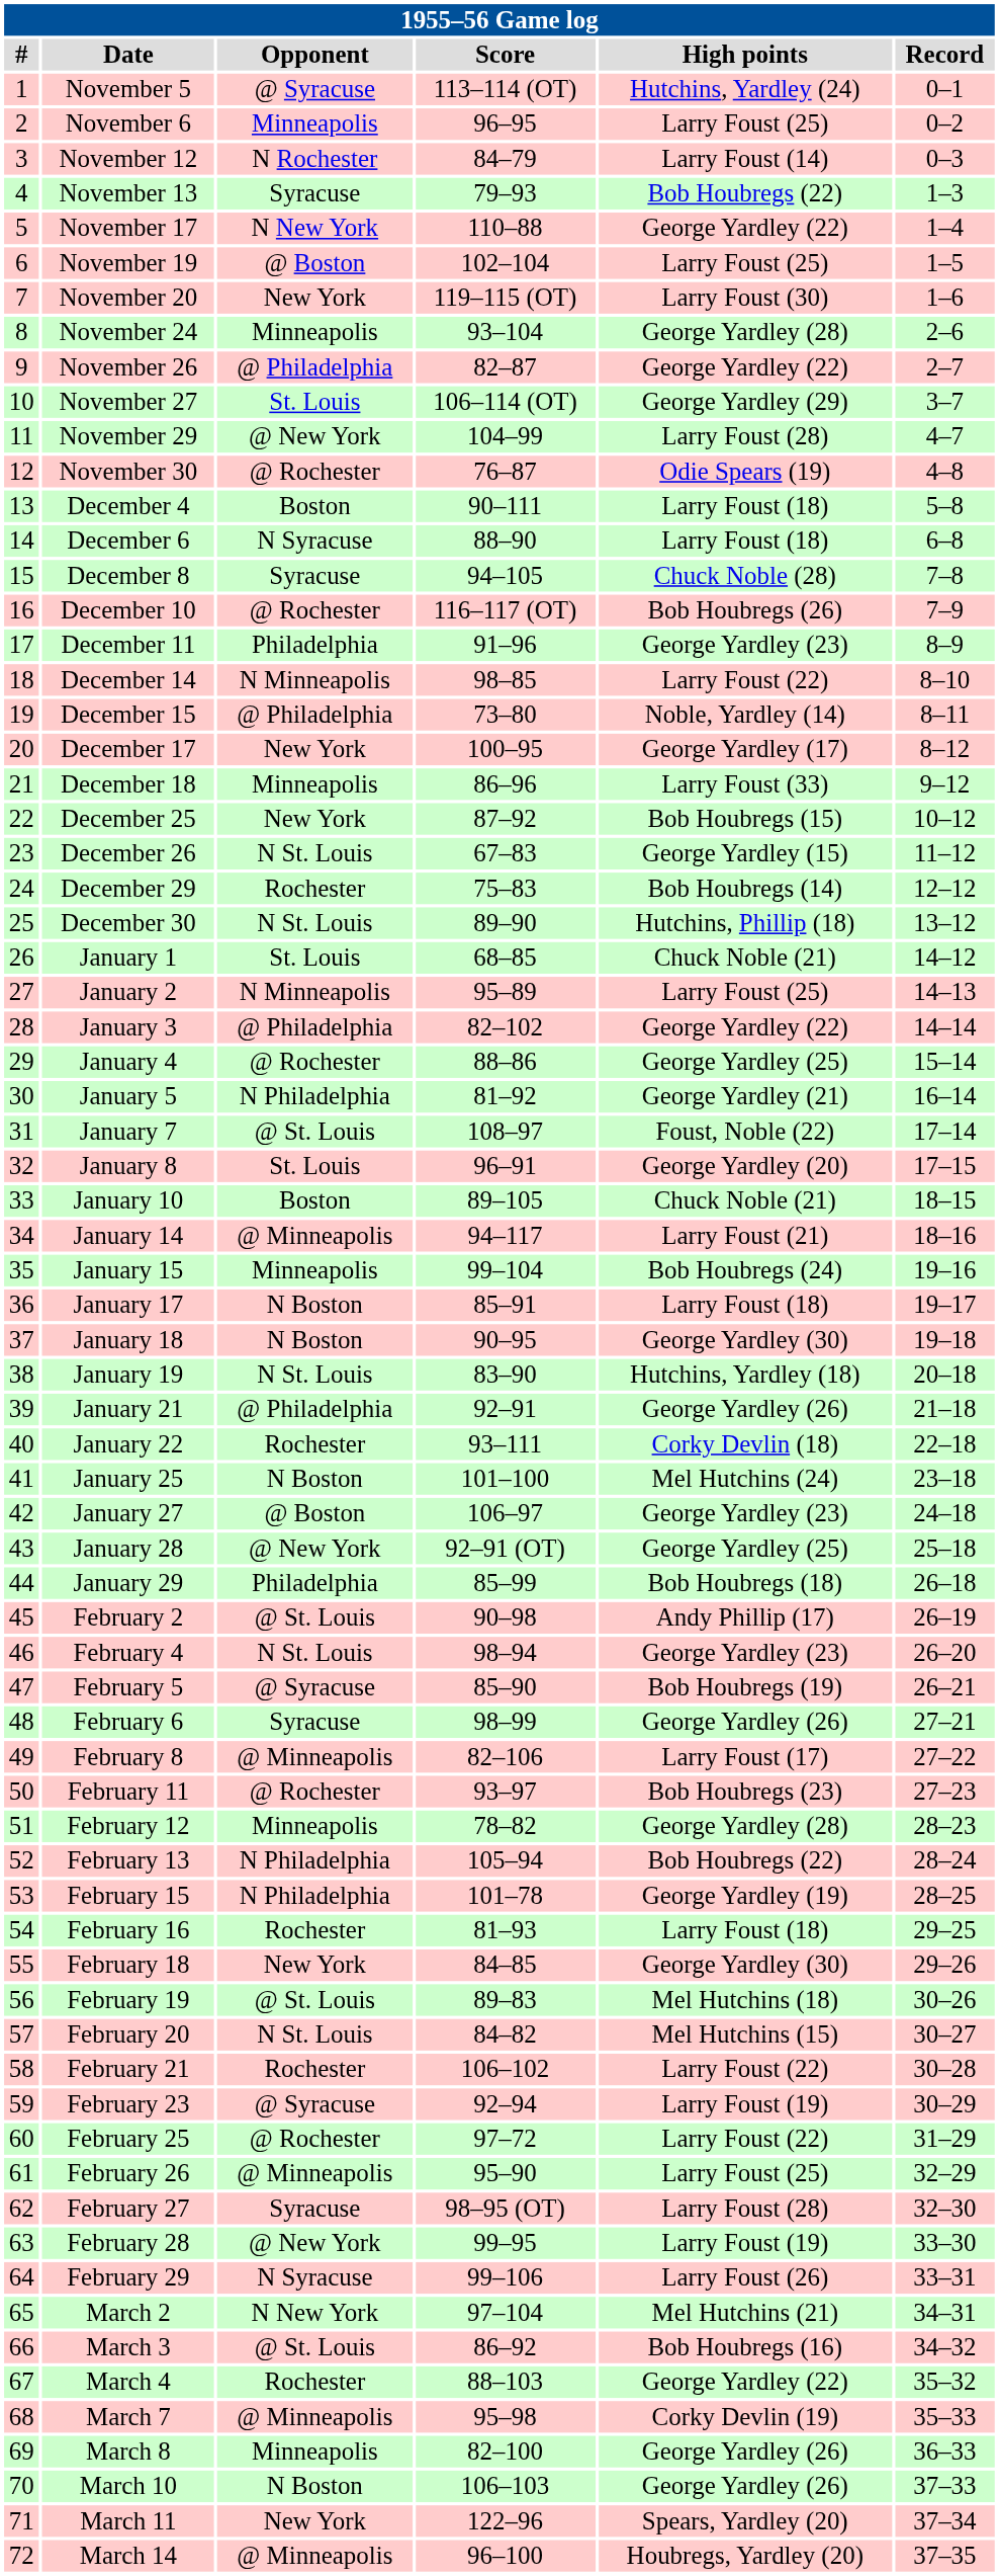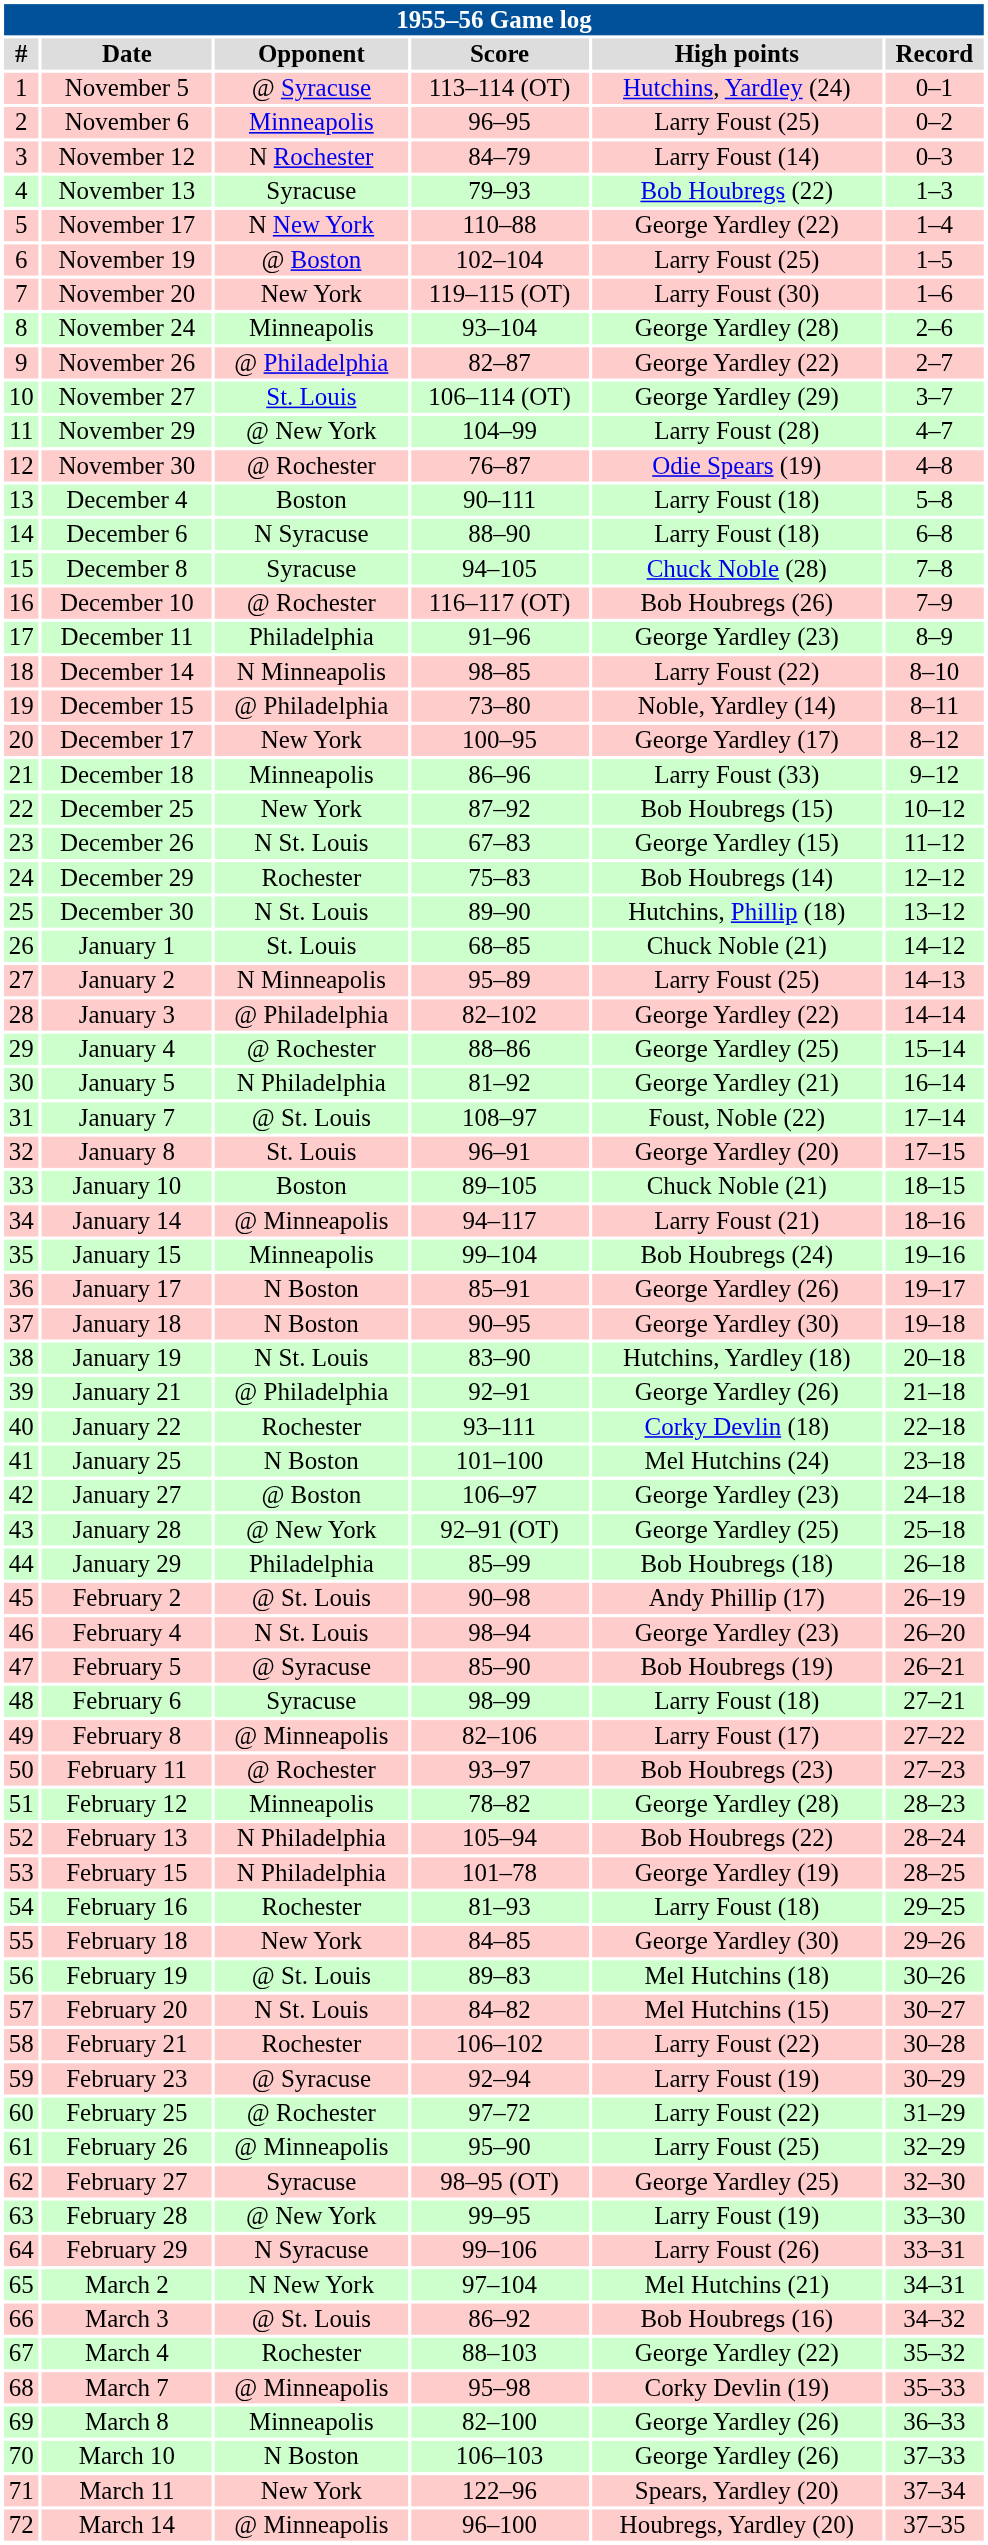 <table class="toccolours collapsible" width=50% style="clear:both; margin:1.5em auto; text-align:center">
 <tr>
 <th colspan=11 style="background:#00519a; color:white;">1955–56 Game log</th>
 </tr>
 <tr align="center" bgcolor="#dddddd">
 <td><strong>#</strong></td>
 <td><strong>Date</strong></td>
 <td><strong>Opponent</strong></td>
 <td><strong>Score</strong></td>
 <td><strong>High points</strong></td>
 <td><strong>Record</strong></td>
 </tr>
 <tr align="center" bgcolor="ffcccc">
 <td>1</td>
 <td>November 5</td>
 <td>@ <a href='#'>Syracuse</a></td>
 <td>113–114 (OT)</td>
 <td><a href='#'>Hutchins</a>, <a href='#'>Yardley</a> (24)</td>
 <td>0–1</td>
 </tr>
 <tr align="center" bgcolor="ffcccc">
 <td>2</td>
 <td>November 6</td>
 <td><a href='#'>Minneapolis</a></td>
 <td>96–95</td>
 <td>Larry Foust (25)</td>
 <td>0–2</td>
 </tr>
 <tr align="center" bgcolor="ffcccc">
 <td>3</td>
 <td>November 12</td>
 <td>N <a href='#'>Rochester</a></td>
 <td>84–79</td>
 <td>Larry Foust (14)</td>
 <td>0–3</td>
 </tr>
 <tr align="center" bgcolor="ccffcc">
 <td>4</td>
 <td>November 13</td>
 <td>Syracuse</td>
 <td>79–93</td>
 <td><a href='#'>Bob Houbregs</a> (22)</td>
 <td>1–3</td>
 </tr>
 <tr align="center" bgcolor="ffcccc">
 <td>5</td>
 <td>November 17</td>
 <td>N <a href='#'>New York</a></td>
 <td>110–88</td>
 <td>George Yardley (22)</td>
 <td>1–4</td>
 </tr>
 <tr align="center" bgcolor="ffcccc">
 <td>6</td>
 <td>November 19</td>
 <td>@ <a href='#'>Boston</a></td>
 <td>102–104</td>
 <td>Larry Foust (25)</td>
 <td>1–5</td>
 </tr>
 <tr align="center" bgcolor="ffcccc">
 <td>7</td>
 <td>November 20</td>
 <td>New York</td>
 <td>119–115 (OT)</td>
 <td>Larry Foust (30)</td>
 <td>1–6</td>
 </tr>
 <tr align="center" bgcolor="ccffcc">
 <td>8</td>
 <td>November 24</td>
 <td>Minneapolis</td>
 <td>93–104</td>
 <td>George Yardley (28)</td>
 <td>2–6</td>
 </tr>
 <tr align="center" bgcolor="ffcccc">
 <td>9</td>
 <td>November 26</td>
 <td>@ <a href='#'>Philadelphia</a></td>
 <td>82–87</td>
 <td>George Yardley (22)</td>
 <td>2–7</td>
 </tr>
 <tr align="center" bgcolor="ccffcc">
 <td>10</td>
 <td>November 27</td>
 <td><a href='#'>St. Louis</a></td>
 <td>106–114 (OT)</td>
 <td>George Yardley (29)</td>
 <td>3–7</td>
 </tr>
 <tr align="center" bgcolor="ccffcc">
 <td>11</td>
 <td>November 29</td>
 <td>@ New York</td>
 <td>104–99</td>
 <td>Larry Foust (28)</td>
 <td>4–7</td>
 </tr>
 <tr align="center" bgcolor="ffcccc">
 <td>12</td>
 <td>November 30</td>
 <td>@ Rochester</td>
 <td>76–87</td>
 <td><a href='#'>Odie Spears</a> (19)</td>
 <td>4–8</td>
 </tr>
 <tr align="center" bgcolor="ccffcc">
 <td>13</td>
 <td>December 4</td>
 <td>Boston</td>
 <td>90–111</td>
 <td>Larry Foust (18)</td>
 <td>5–8</td>
 </tr>
 <tr align="center" bgcolor="ccffcc">
 <td>14</td>
 <td>December 6</td>
 <td>N Syracuse</td>
 <td>88–90</td>
 <td>Larry Foust (18)</td>
 <td>6–8</td>
 </tr>
 <tr align="center" bgcolor="ccffcc">
 <td>15</td>
 <td>December 8</td>
 <td>Syracuse</td>
 <td>94–105</td>
 <td><a href='#'>Chuck Noble</a> (28)</td>
 <td>7–8</td>
 </tr>
 <tr align="center" bgcolor="ffcccc">
 <td>16</td>
 <td>December 10</td>
 <td>@ Rochester</td>
 <td>116–117 (OT)</td>
 <td>Bob Houbregs (26)</td>
 <td>7–9</td>
 </tr>
 <tr align="center" bgcolor="ccffcc">
 <td>17</td>
 <td>December 11</td>
 <td>Philadelphia</td>
 <td>91–96</td>
 <td>George Yardley (23)</td>
 <td>8–9</td>
 </tr>
 <tr align="center" bgcolor="ffcccc">
 <td>18</td>
 <td>December 14</td>
 <td>N Minneapolis</td>
 <td>98–85</td>
 <td>Larry Foust (22)</td>
 <td>8–10</td>
 </tr>
 <tr align="center" bgcolor="ffcccc">
 <td>19</td>
 <td>December 15</td>
 <td>@ Philadelphia</td>
 <td>73–80</td>
 <td>Noble, Yardley (14)</td>
 <td>8–11</td>
 </tr>
 <tr align="center" bgcolor="ffcccc">
 <td>20</td>
 <td>December 17</td>
 <td>New York</td>
 <td>100–95</td>
 <td>George Yardley (17)</td>
 <td>8–12</td>
 </tr>
 <tr align="center" bgcolor="ccffcc">
 <td>21</td>
 <td>December 18</td>
 <td>Minneapolis</td>
 <td>86–96</td>
 <td>Larry Foust (33)</td>
 <td>9–12</td>
 </tr>
 <tr align="center" bgcolor="ccffcc">
 <td>22</td>
 <td>December 25</td>
 <td>New York</td>
 <td>87–92</td>
 <td>Bob Houbregs (15)</td>
 <td>10–12</td>
 </tr>
 <tr align="center" bgcolor="ccffcc">
 <td>23</td>
 <td>December 26</td>
 <td>N St. Louis</td>
 <td>67–83</td>
 <td>George Yardley (15)</td>
 <td>11–12</td>
 </tr>
 <tr align="center" bgcolor="ccffcc">
 <td>24</td>
 <td>December 29</td>
 <td>Rochester</td>
 <td>75–83</td>
 <td>Bob Houbregs (14)</td>
 <td>12–12</td>
 </tr>
 <tr align="center" bgcolor="ccffcc">
 <td>25</td>
 <td>December 30</td>
 <td>N St. Louis</td>
 <td>89–90</td>
 <td>Hutchins, <a href='#'>Phillip</a> (18)</td>
 <td>13–12</td>
 </tr>
 <tr align="center" bgcolor="ccffcc">
 <td>26</td>
 <td>January 1</td>
 <td>St. Louis</td>
 <td>68–85</td>
 <td>Chuck Noble (21)</td>
 <td>14–12</td>
 </tr>
 <tr align="center" bgcolor="ffcccc">
 <td>27</td>
 <td>January 2</td>
 <td>N Minneapolis</td>
 <td>95–89</td>
 <td>Larry Foust (25)</td>
 <td>14–13</td>
 </tr>
 <tr align="center" bgcolor="ffcccc">
 <td>28</td>
 <td>January 3</td>
 <td>@ Philadelphia</td>
 <td>82–102</td>
 <td>George Yardley (22)</td>
 <td>14–14</td>
 </tr>
 <tr align="center" bgcolor="ccffcc">
 <td>29</td>
 <td>January 4</td>
 <td>@ Rochester</td>
 <td>88–86</td>
 <td>George Yardley (25)</td>
 <td>15–14</td>
 </tr>
 <tr align="center" bgcolor="ccffcc">
 <td>30</td>
 <td>January 5</td>
 <td>N Philadelphia</td>
 <td>81–92</td>
 <td>George Yardley (21)</td>
 <td>16–14</td>
 </tr>
 <tr align="center" bgcolor="ccffcc">
 <td>31</td>
 <td>January 7</td>
 <td>@ St. Louis</td>
 <td>108–97</td>
 <td>Foust, Noble (22)</td>
 <td>17–14</td>
 </tr>
 <tr align="center" bgcolor="ffcccc">
 <td>32</td>
 <td>January 8</td>
 <td>St. Louis</td>
 <td>96–91</td>
 <td>George Yardley (20)</td>
 <td>17–15</td>
 </tr>
 <tr align="center" bgcolor="ccffcc">
 <td>33</td>
 <td>January 10</td>
 <td>Boston</td>
 <td>89–105</td>
 <td>Chuck Noble (21)</td>
 <td>18–15</td>
 </tr>
 <tr align="center" bgcolor="ffcccc">
 <td>34</td>
 <td>January 14</td>
 <td>@ Minneapolis</td>
 <td>94–117</td>
 <td>Larry Foust (21)</td>
 <td>18–16</td>
 </tr>
 <tr align="center" bgcolor="ccffcc">
 <td>35</td>
 <td>January 15</td>
 <td>Minneapolis</td>
 <td>99–104</td>
 <td>Bob Houbregs (24)</td>
 <td>19–16</td>
 </tr>
 <tr align="center" bgcolor="ffcccc">
 <td>36</td>
 <td>January 17</td>
 <td>N Boston</td>
 <td>85–91</td>
-<td>Larry Foust (18)</td>
+<td>George Yardley (26)</td>
 <td>19–17</td>
 </tr>
 <tr align="center" bgcolor="ffcccc">
 <td>37</td>
 <td>January 18</td>
 <td>N Boston</td>
 <td>90–95</td>
 <td>George Yardley (30)</td>
 <td>19–18</td>
 </tr>
 <tr align="center" bgcolor="ccffcc">
 <td>38</td>
 <td>January 19</td>
 <td>N St. Louis</td>
 <td>83–90</td>
 <td>Hutchins, Yardley (18)</td>
 <td>20–18</td>
 </tr>
 <tr align="center" bgcolor="ccffcc">
 <td>39</td>
 <td>January 21</td>
 <td>@ Philadelphia</td>
 <td>92–91</td>
 <td>George Yardley (26)</td>
 <td>21–18</td>
 </tr>
 <tr align="center" bgcolor="ccffcc">
 <td>40</td>
 <td>January 22</td>
 <td>Rochester</td>
 <td>93–111</td>
 <td><a href='#'>Corky Devlin</a> (18)</td>
 <td>22–18</td>
 </tr>
 <tr align="center" bgcolor="ccffcc">
 <td>41</td>
 <td>January 25</td>
 <td>N Boston</td>
 <td>101–100</td>
 <td>Mel Hutchins (24)</td>
 <td>23–18</td>
 </tr>
 <tr align="center" bgcolor="ccffcc">
 <td>42</td>
 <td>January 27</td>
 <td>@ Boston</td>
 <td>106–97</td>
 <td>George Yardley (23)</td>
 <td>24–18</td>
 </tr>
 <tr align="center" bgcolor="ccffcc">
 <td>43</td>
 <td>January 28</td>
 <td>@ New York</td>
 <td>92–91 (OT)</td>
 <td>George Yardley (25)</td>
 <td>25–18</td>
 </tr>
 <tr align="center" bgcolor="ccffcc">
 <td>44</td>
 <td>January 29</td>
 <td>Philadelphia</td>
 <td>85–99</td>
 <td>Bob Houbregs (18)</td>
 <td>26–18</td>
 </tr>
 <tr align="center" bgcolor="ffcccc">
 <td>45</td>
 <td>February 2</td>
 <td>@ St. Louis</td>
 <td>90–98</td>
 <td>Andy Phillip (17)</td>
 <td>26–19</td>
 </tr>
 <tr align="center" bgcolor="ffcccc">
 <td>46</td>
 <td>February 4</td>
 <td>N St. Louis</td>
 <td>98–94</td>
 <td>George Yardley (23)</td>
 <td>26–20</td>
 </tr>
 <tr align="center" bgcolor="ffcccc">
 <td>47</td>
 <td>February 5</td>
 <td>@ Syracuse</td>
 <td>85–90</td>
 <td>Bob Houbregs (19)</td>
 <td>26–21</td>
 </tr>
 <tr align="center" bgcolor="ccffcc">
 <td>48</td>
 <td>February 6</td>
 <td>Syracuse</td>
 <td>98–99</td>
-<td>George Yardley (26)</td>
+<td>Larry Foust (18)</td>
 <td>27–21</td>
 </tr>
 <tr align="center" bgcolor="ffcccc">
 <td>49</td>
 <td>February 8</td>
 <td>@ Minneapolis</td>
 <td>82–106</td>
 <td>Larry Foust (17)</td>
 <td>27–22</td>
 </tr>
 <tr align="center" bgcolor="ffcccc">
 <td>50</td>
 <td>February 11</td>
 <td>@ Rochester</td>
 <td>93–97</td>
 <td>Bob Houbregs (23)</td>
 <td>27–23</td>
 </tr>
 <tr align="center" bgcolor="ccffcc">
 <td>51</td>
 <td>February 12</td>
 <td>Minneapolis</td>
 <td>78–82</td>
 <td>George Yardley (28)</td>
 <td>28–23</td>
 </tr>
 <tr align="center" bgcolor="ffcccc">
 <td>52</td>
 <td>February 13</td>
 <td>N Philadelphia</td>
 <td>105–94</td>
 <td>Bob Houbregs (22)</td>
 <td>28–24</td>
 </tr>
 <tr align="center" bgcolor="ffcccc">
 <td>53</td>
 <td>February 15</td>
 <td>N Philadelphia</td>
 <td>101–78</td>
 <td>George Yardley (19)</td>
 <td>28–25</td>
 </tr>
 <tr align="center" bgcolor="ccffcc">
 <td>54</td>
 <td>February 16</td>
 <td>Rochester</td>
 <td>81–93</td>
 <td>Larry Foust (18)</td>
 <td>29–25</td>
 </tr>
 <tr align="center" bgcolor="ffcccc">
 <td>55</td>
 <td>February 18</td>
 <td>New York</td>
 <td>84–85</td>
 <td>George Yardley (30)</td>
 <td>29–26</td>
 </tr>
 <tr align="center" bgcolor="ccffcc">
 <td>56</td>
 <td>February 19</td>
 <td>@ St. Louis</td>
 <td>89–83</td>
 <td>Mel Hutchins (18)</td>
 <td>30–26</td>
 </tr>
 <tr align="center" bgcolor="ffcccc">
 <td>57</td>
 <td>February 20</td>
 <td>N St. Louis</td>
 <td>84–82</td>
 <td>Mel Hutchins (15)</td>
 <td>30–27</td>
 </tr>
 <tr align="center" bgcolor="ffcccc">
 <td>58</td>
 <td>February 21</td>
 <td>Rochester</td>
 <td>106–102</td>
 <td>Larry Foust (22)</td>
 <td>30–28</td>
 </tr>
 <tr align="center" bgcolor="ffcccc">
 <td>59</td>
 <td>February 23</td>
 <td>@ Syracuse</td>
 <td>92–94</td>
 <td>Larry Foust (19)</td>
 <td>30–29</td>
 </tr>
 <tr align="center" bgcolor="ccffcc">
 <td>60</td>
 <td>February 25</td>
 <td>@ Rochester</td>
 <td>97–72</td>
 <td>Larry Foust (22)</td>
 <td>31–29</td>
 </tr>
 <tr align="center" bgcolor="ccffcc">
 <td>61</td>
 <td>February 26</td>
 <td>@ Minneapolis</td>
 <td>95–90</td>
 <td>Larry Foust (25)</td>
 <td>32–29</td>
 </tr>
 <tr align="center" bgcolor="ffcccc">
 <td>62</td>
 <td>February 27</td>
 <td>Syracuse</td>
 <td>98–95 (OT)</td>
-<td>Larry Foust (28)</td>
+<td>George Yardley (25)</td>
 <td>32–30</td>
 </tr>
 <tr align="center" bgcolor="ccffcc">
 <td>63</td>
 <td>February 28</td>
 <td>@ New York</td>
 <td>99–95</td>
 <td>Larry Foust (19)</td>
 <td>33–30</td>
 </tr>
 <tr align="center" bgcolor="ffcccc">
 <td>64</td>
 <td>February 29</td>
 <td>N Syracuse</td>
 <td>99–106</td>
 <td>Larry Foust (26)</td>
 <td>33–31</td>
 </tr>
 <tr align="center" bgcolor="ccffcc">
 <td>65</td>
 <td>March 2</td>
 <td>N New York</td>
 <td>97–104</td>
 <td>Mel Hutchins (21)</td>
 <td>34–31</td>
 </tr>
 <tr align="center" bgcolor="ffcccc">
 <td>66</td>
 <td>March 3</td>
 <td>@ St. Louis</td>
 <td>86–92</td>
 <td>Bob Houbregs (16)</td>
 <td>34–32</td>
 </tr>
 <tr align="center" bgcolor="ccffcc">
 <td>67</td>
 <td>March 4</td>
 <td>Rochester</td>
 <td>88–103</td>
 <td>George Yardley (22)</td>
 <td>35–32</td>
 </tr>
 <tr align="center" bgcolor="ffcccc">
 <td>68</td>
 <td>March 7</td>
 <td>@ Minneapolis</td>
 <td>95–98</td>
 <td>Corky Devlin (19)</td>
 <td>35–33</td>
 </tr>
 <tr align="center" bgcolor="ccffcc">
 <td>69</td>
 <td>March 8</td>
 <td>Minneapolis</td>
 <td>82–100</td>
 <td>George Yardley (26)</td>
 <td>36–33</td>
 </tr>
 <tr align="center" bgcolor="ccffcc">
 <td>70</td>
 <td>March 10</td>
 <td>N Boston</td>
 <td>106–103</td>
 <td>George Yardley (26)</td>
 <td>37–33</td>
 </tr>
 <tr align="center" bgcolor="ffcccc">
 <td>71</td>
 <td>March 11</td>
 <td>New York</td>
 <td>122–96</td>
 <td>Spears, Yardley (20)</td>
 <td>37–34</td>
 </tr>
 <tr align="center" bgcolor="ffcccc">
 <td>72</td>
 <td>March 14</td>
 <td>@ Minneapolis</td>
 <td>96–100</td>
 <td>Houbregs, Yardley (20)</td>
 <td>37–35</td>
 </tr>
 </table>
